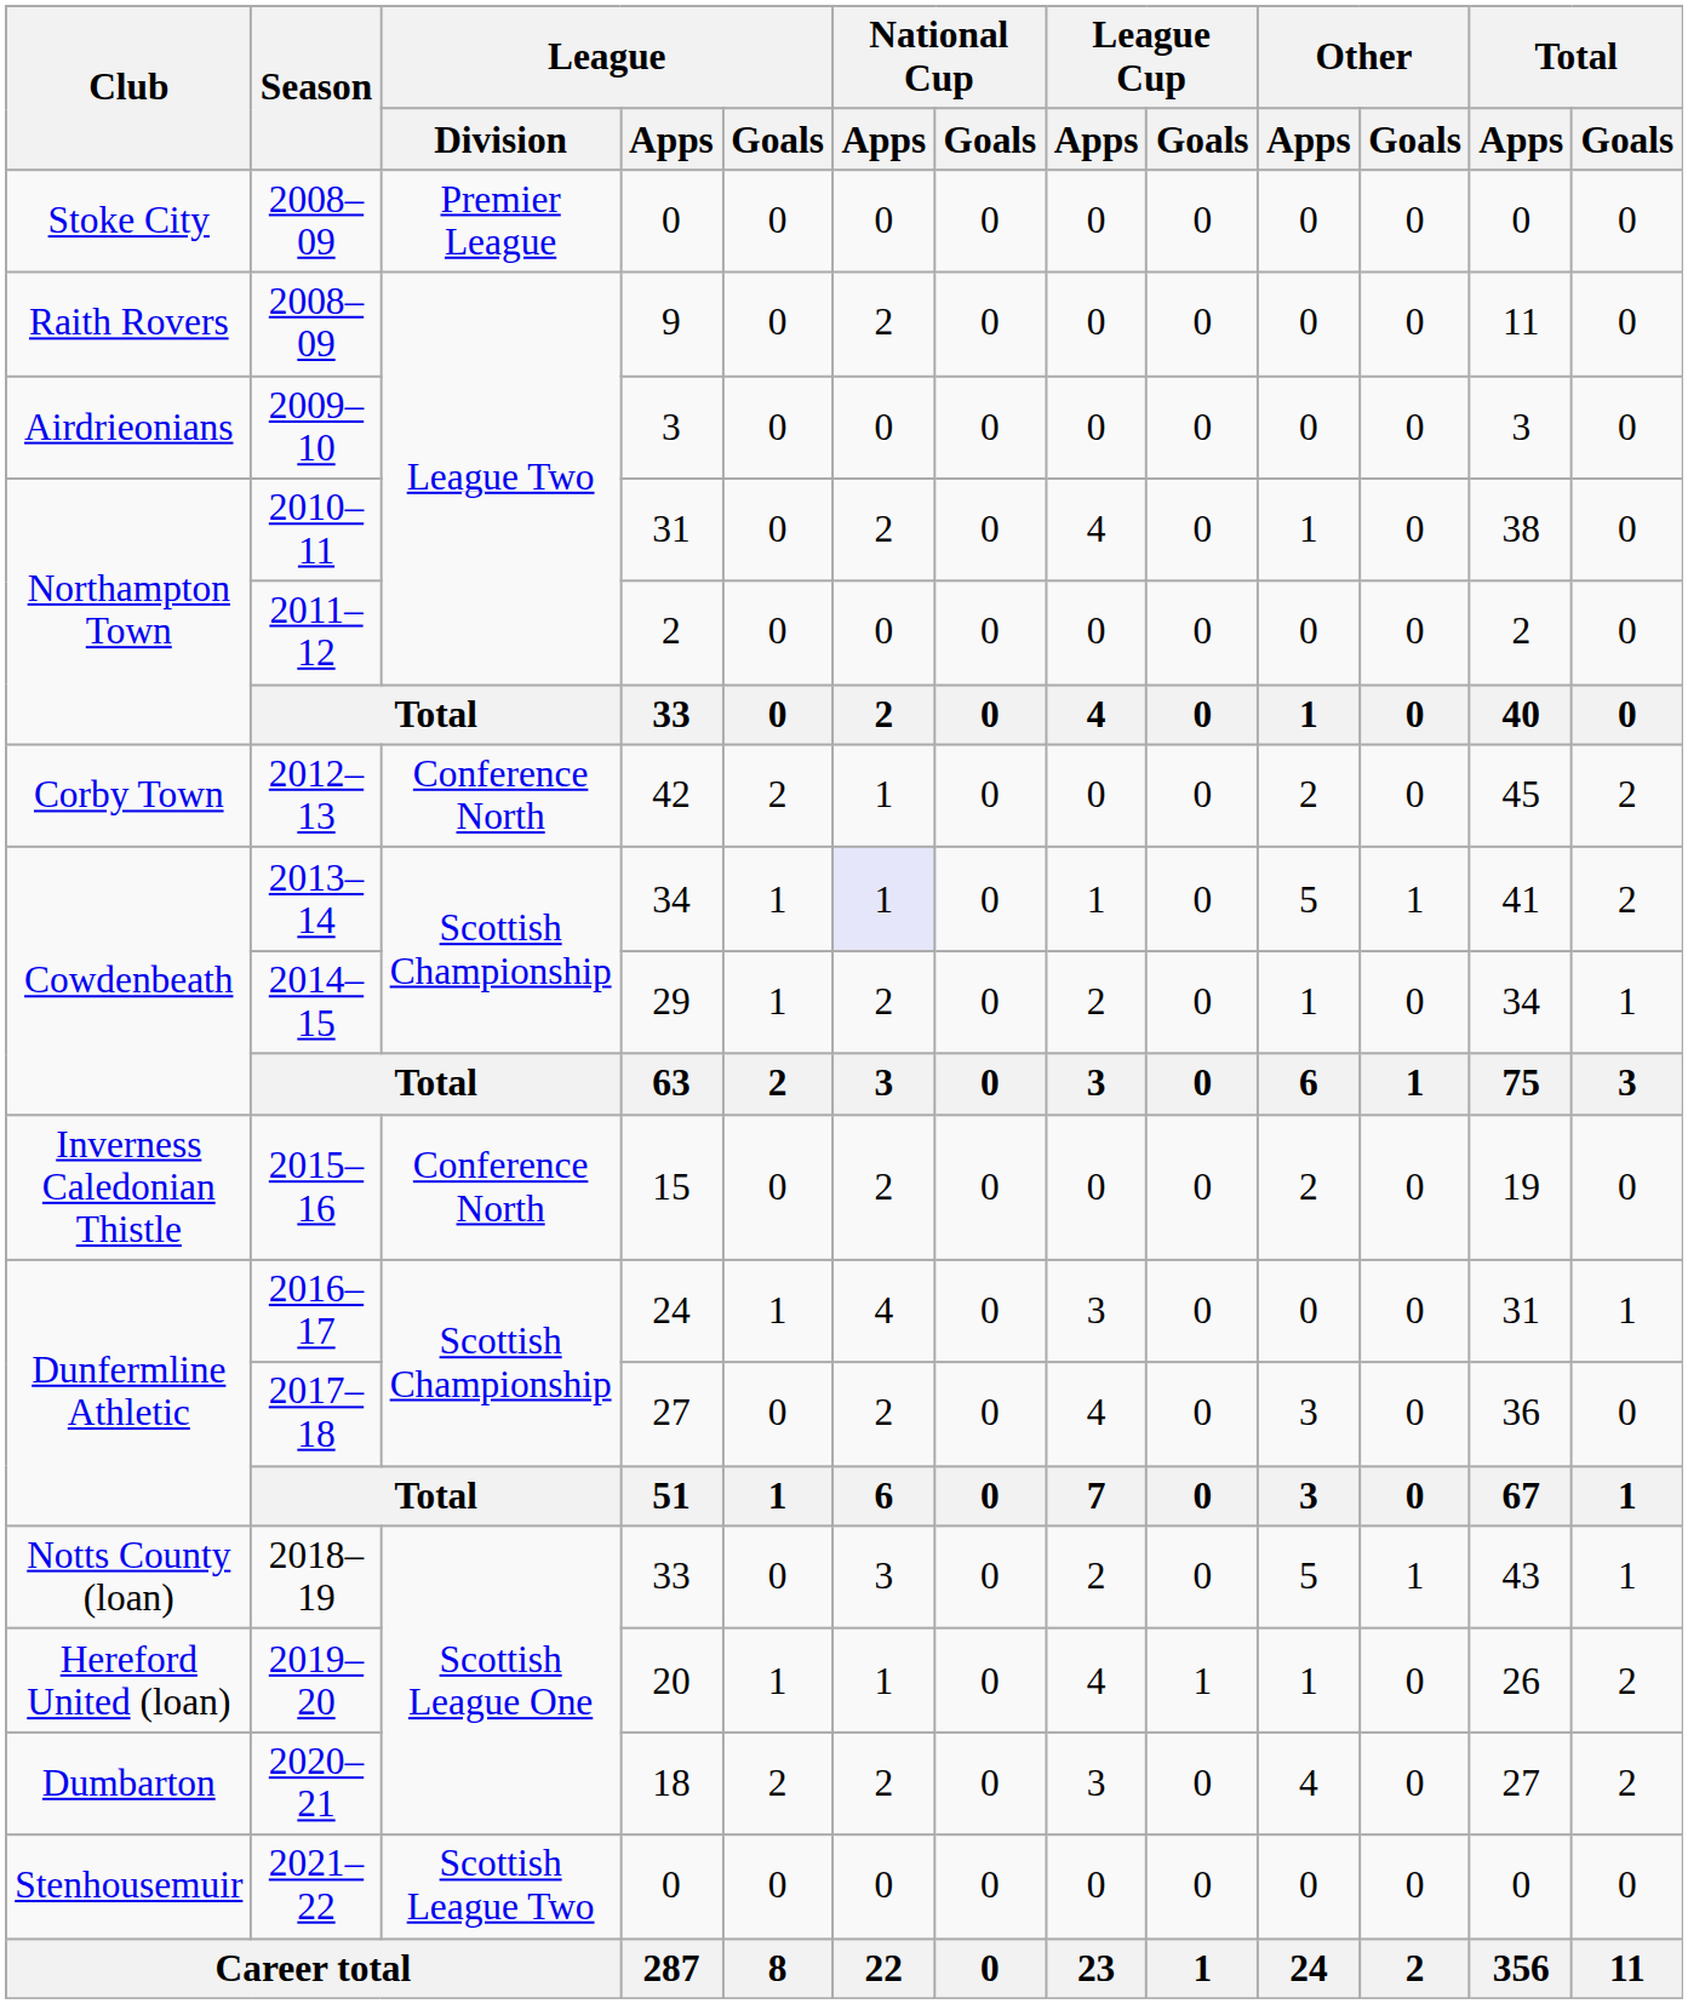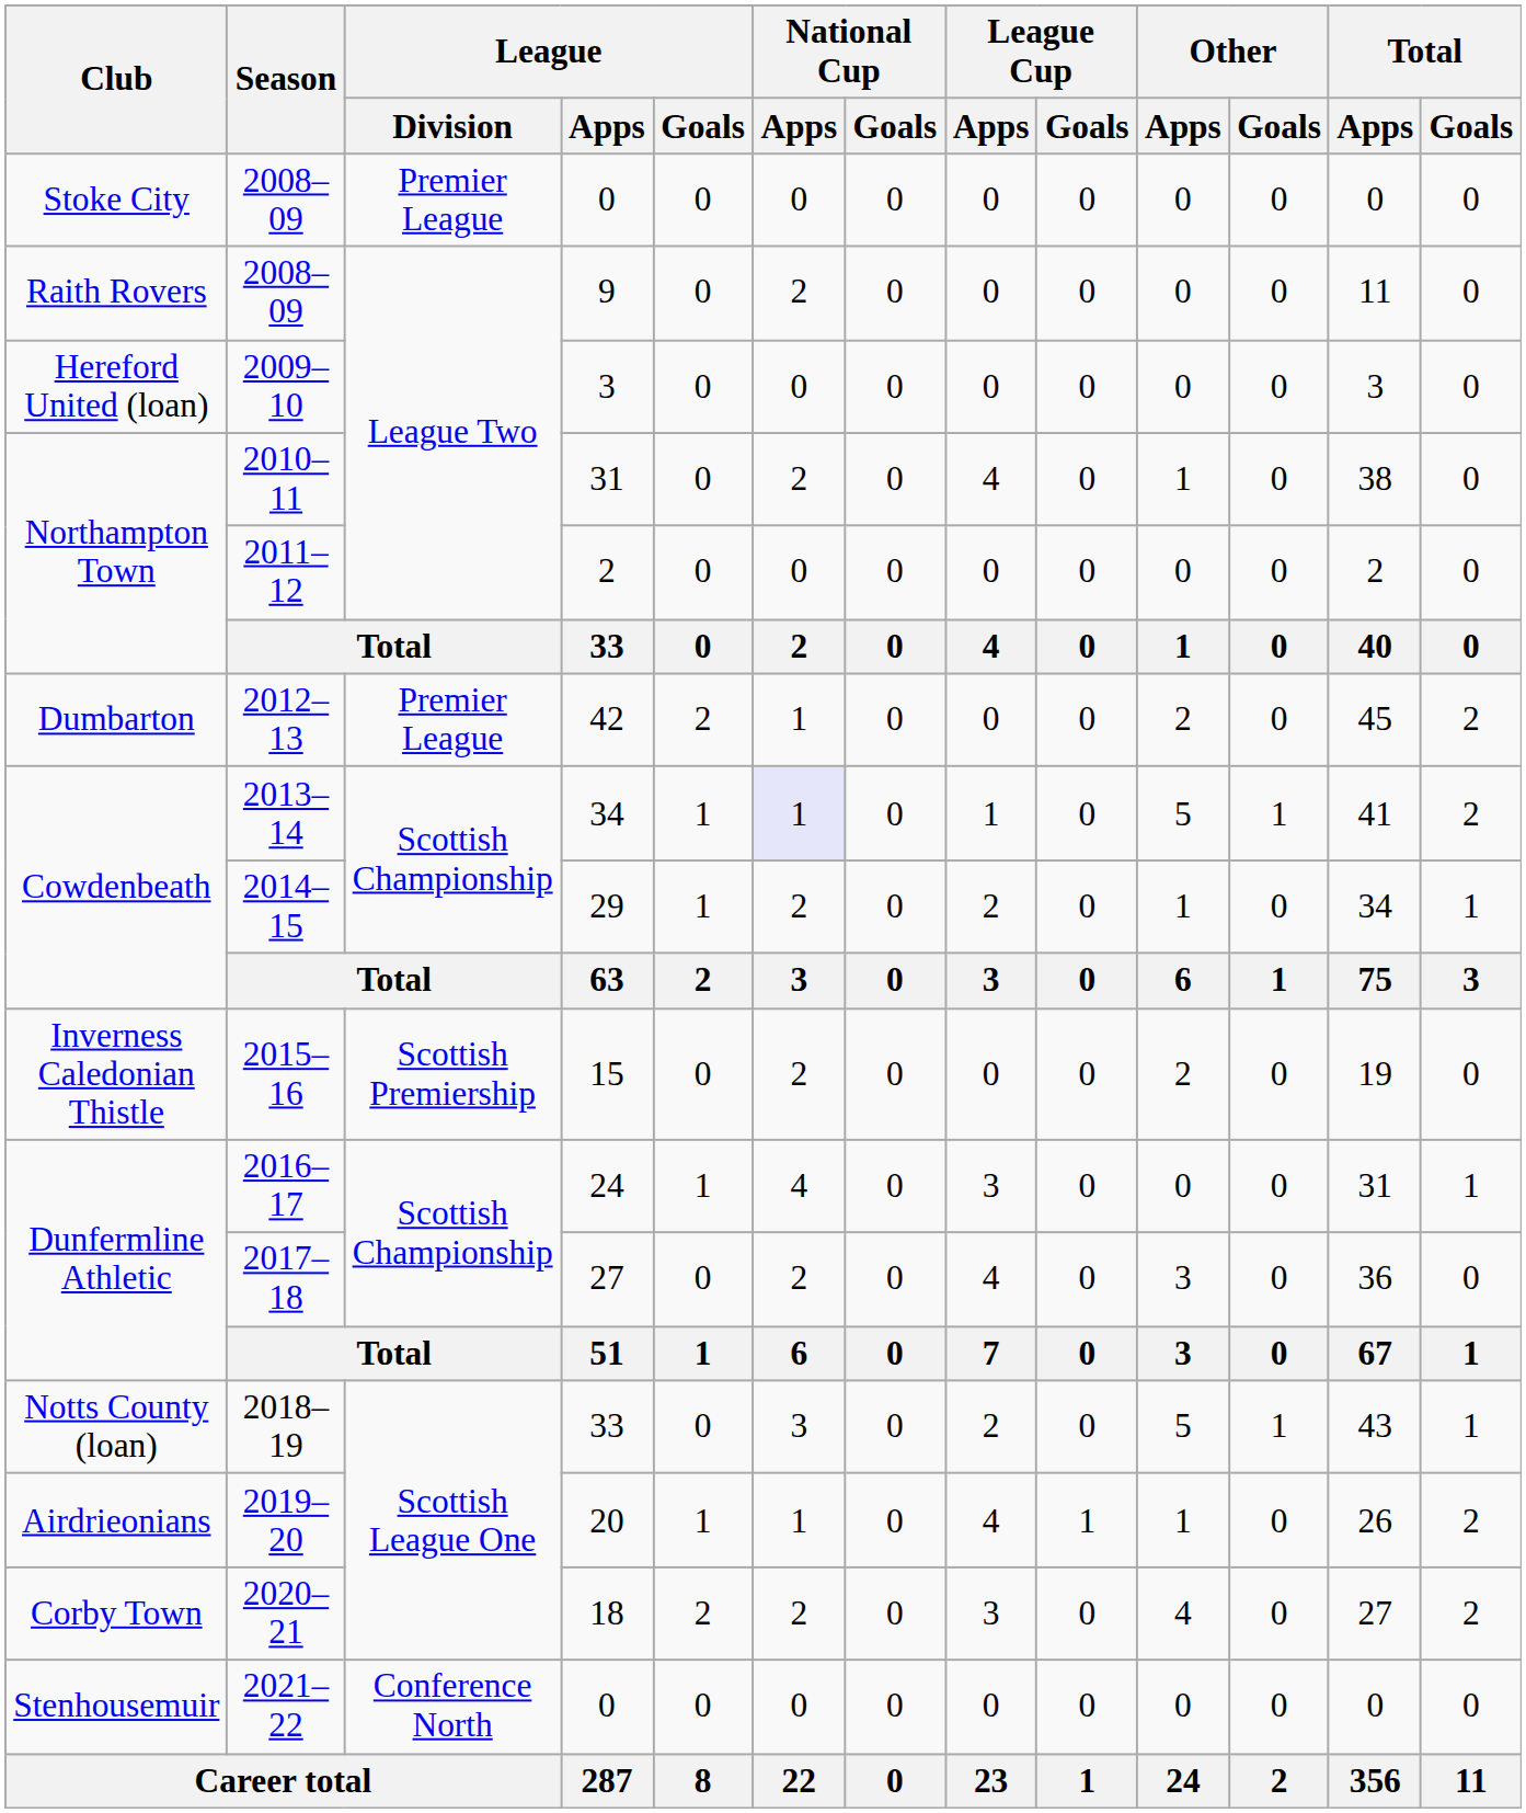 <table class="wikitable" style="text-align: center;">
 <tr>
 <th rowspan="2">Club</th>
 <th rowspan="2">Season</th>
 <th colspan="3">League</th>
 <th colspan="2">National Cup</th>
 <th colspan="2">League Cup</th>
 <th colspan="2">Other</th>
 <th colspan="2">Total</th>
 </tr>
 <tr>
 <th>Division</th>
 <th>Apps</th>
 <th>Goals</th>
 <th>Apps</th>
 <th>Goals</th>
 <th>Apps</th>
 <th>Goals</th>
 <th>Apps</th>
 <th>Goals</th>
 <th>Apps</th>
 <th>Goals</th>
 </tr>
 <tr>
 <td><a href='#'>Stoke City</a></td>
 <td><a href='#'>2008–09</a></td>
 <td><a href='#'>Premier League</a></td>
 <td>0</td>
 <td>0</td>
 <td>0</td>
 <td>0</td>
 <td>0</td>
 <td>0</td>
 <td>0</td>
 <td>0</td>
 <td>0</td>
 <td>0</td>
 </tr>
 <tr>
 <td><a href='#'>Raith Rovers</a></td>
 <td><a href='#'>2008–09</a></td>
 <td rowspan="4"><a href='#'>League Two</a></td>
 <td>9</td>
 <td>0</td>
 <td>2</td>
 <td>0</td>
 <td>0</td>
 <td>0</td>
 <td>0</td>
 <td>0</td>
 <td>11</td>
 <td>0</td>
 </tr>
 <tr>
-<td><a href='#'>Airdrieonians</a></td>
+<td><a href='#'>Hereford United</a> (loan)</td>
 <td><a href='#'>2009–10</a></td>
 <td>3</td>
 <td>0</td>
 <td>0</td>
 <td>0</td>
 <td>0</td>
 <td>0</td>
 <td>0</td>
 <td>0</td>
 <td>3</td>
 <td>0</td>
 </tr>
 <tr>
 <td rowspan="3"><a href='#'>Northampton Town</a></td>
 <td><a href='#'>2010–11</a></td>
 <td>31</td>
 <td>0</td>
 <td>2</td>
 <td>0</td>
 <td>4</td>
 <td>0</td>
 <td>1</td>
 <td>0</td>
 <td>38</td>
 <td>0</td>
 </tr>
 <tr>
 <td><a href='#'>2011–12</a></td>
 <td>2</td>
 <td>0</td>
 <td>0</td>
 <td>0</td>
 <td>0</td>
 <td>0</td>
 <td>0</td>
 <td>0</td>
 <td>2</td>
 <td>0</td>
 </tr>
 <tr>
 <th colspan="2">Total</th>
 <th>33</th>
 <th>0</th>
 <th>2</th>
 <th>0</th>
 <th>4</th>
 <th>0</th>
 <th>1</th>
 <th>0</th>
 <th>40</th>
 <th>0</th>
 </tr>
 <tr>
-<td><a href='#'>Corby Town</a></td>
+<td><a href='#'>Dumbarton</a></td>
 <td><a href='#'>2012–13</a></td>
-<td><a href='#'>Conference North</a></td>
+<td><a href='#'>Premier League</a></td>
 <td>42</td>
 <td>2</td>
 <td>1</td>
 <td>0</td>
 <td>0</td>
 <td>0</td>
 <td>2</td>
 <td>0</td>
 <td>45</td>
 <td>2</td>
 </tr>
 <tr>
 <td rowspan="3"><a href='#'>Cowdenbeath</a></td>
 <td><a href='#'>2013–14</a></td>
 <td rowspan="2"><a href='#'>Scottish Championship</a></td>
 <td>34</td>
 <td>1</td>
 <td style="background: lavender;">1</td>
 <td>0</td>
 <td>1</td>
 <td>0</td>
 <td>5</td>
 <td>1</td>
 <td>41</td>
 <td>2</td>
 </tr>
 <tr>
 <td><a href='#'>2014–15</a></td>
 <td>29</td>
 <td>1</td>
 <td>2</td>
 <td>0</td>
 <td>2</td>
 <td>0</td>
 <td>1</td>
 <td>0</td>
 <td>34</td>
 <td>1</td>
 </tr>
 <tr>
 <th colspan="2">Total</th>
 <th>63</th>
 <th>2</th>
 <th>3</th>
 <th>0</th>
 <th>3</th>
 <th>0</th>
 <th>6</th>
 <th>1</th>
 <th>75</th>
 <th>3</th>
 </tr>
 <tr>
 <td><a href='#'>Inverness Caledonian Thistle</a></td>
 <td><a href='#'>2015–16</a></td>
-<td><a href='#'>Conference North</a></td>
+<td><a href='#'>Scottish Premiership</a></td>
 <td>15</td>
 <td>0</td>
 <td>2</td>
 <td>0</td>
 <td>0</td>
 <td>0</td>
 <td>2</td>
 <td>0</td>
 <td>19</td>
 <td>0</td>
 </tr>
 <tr>
 <td rowspan="3"><a href='#'>Dunfermline Athletic</a></td>
 <td><a href='#'>2016–17</a></td>
 <td rowspan="2"><a href='#'>Scottish Championship</a></td>
 <td>24</td>
 <td>1</td>
 <td>4</td>
 <td>0</td>
 <td>3</td>
 <td>0</td>
 <td>0</td>
 <td>0</td>
 <td>31</td>
 <td>1</td>
 </tr>
 <tr>
 <td><a href='#'>2017–18</a></td>
 <td>27</td>
 <td>0</td>
 <td>2</td>
 <td>0</td>
 <td>4</td>
 <td>0</td>
 <td>3</td>
 <td>0</td>
 <td>36</td>
 <td>0</td>
 </tr>
 <tr>
 <th colspan="2">Total</th>
 <th>51</th>
 <th>1</th>
 <th>6</th>
 <th>0</th>
 <th>7</th>
 <th>0</th>
 <th>3</th>
 <th>0</th>
 <th>67</th>
 <th>1</th>
 </tr>
 <tr>
 <td><a href='#'>Notts County</a> (loan)</td>
 <td>2018–19</td>
 <td rowspan="3"><a href='#'>Scottish League One</a></td>
 <td>33</td>
 <td>0</td>
 <td>3</td>
 <td>0</td>
 <td>2</td>
 <td>0</td>
 <td>5</td>
 <td>1</td>
 <td>43</td>
 <td>1</td>
 </tr>
 <tr>
-<td><a href='#'>Hereford United</a> (loan)</td>
+<td><a href='#'>Airdrieonians</a></td>
 <td><a href='#'>2019–20</a></td>
 <td>20</td>
 <td>1</td>
 <td>1</td>
 <td>0</td>
 <td>4</td>
 <td>1</td>
 <td>1</td>
 <td>0</td>
 <td>26</td>
 <td>2</td>
 </tr>
 <tr>
-<td><a href='#'>Dumbarton</a></td>
+<td><a href='#'>Corby Town</a></td>
 <td><a href='#'>2020–21</a></td>
 <td>18</td>
 <td>2</td>
 <td>2</td>
 <td>0</td>
 <td>3</td>
 <td>0</td>
 <td>4</td>
 <td>0</td>
 <td>27</td>
 <td>2</td>
 </tr>
 <tr>
 <td><a href='#'>Stenhousemuir</a></td>
 <td><a href='#'>2021–22</a></td>
-<td><a href='#'>Scottish League Two</a></td>
+<td><a href='#'>Conference North</a></td>
 <td>0</td>
 <td>0</td>
 <td>0</td>
 <td>0</td>
 <td>0</td>
 <td>0</td>
 <td>0</td>
 <td>0</td>
 <td>0</td>
 <td>0</td>
 </tr>
 <tr>
 <th colspan="3">Career total</th>
 <th>287</th>
 <th>8</th>
 <th>22</th>
 <th>0</th>
 <th>23</th>
 <th>1</th>
 <th>24</th>
 <th>2</th>
 <th>356</th>
 <th>11</th>
 </tr>
 </table>
